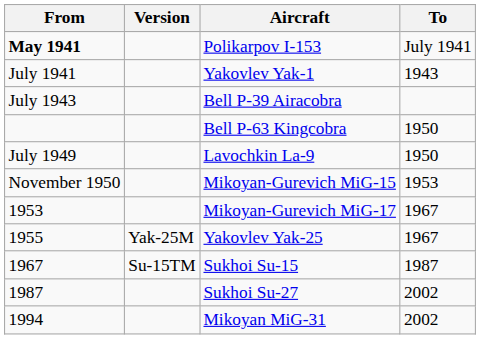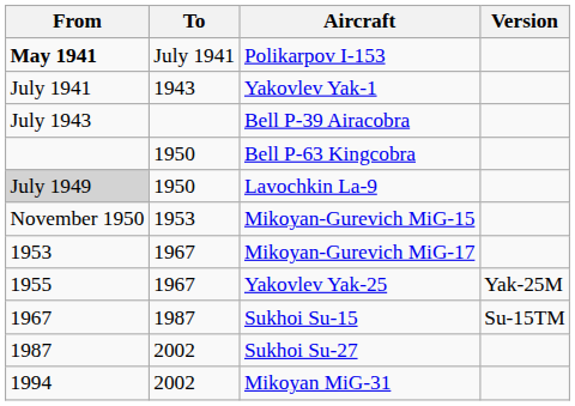 <table class="wikitable">
 <tr>
 <th>From</th>
+<th>To</th>
+<th>Aircraft</th>
 <th>Version</th>
-<th>Aircraft</th>
-<th>To</th>
 </tr>
 <tr>
 <td><strong>May 1941</strong></td>
+<td>July 1941</td>
+<td><a href='#'>Polikarpov I-153</a></td>
 <td></td>
-<td><a href='#'>Polikarpov I-153</a></td>
-<td>July 1941</td>
 </tr>
 <tr>
 <td>July 1941</td>
+<td>1943</td>
+<td><a href='#'>Yakovlev Yak-1</a></td>
 <td></td>
-<td><a href='#'>Yakovlev Yak-1</a></td>
-<td>1943</td>
 </tr>
 <tr>
 <td>July 1943</td>
 <td></td>
 <td><a href='#'>Bell P-39 Airacobra</a></td>
 <td></td>
 </tr>
 <tr>
 <td></td>
+<td>1950</td>
+<td><a href='#'>Bell P-63 Kingcobra</a></td>
 <td></td>
-<td><a href='#'>Bell P-63 Kingcobra</a></td>
-<td>1950</td>
 </tr>
 <tr>
-<td>July 1949</td>
+<td style="background: lightgrey;">July 1949</td>
+<td>1950</td>
+<td><a href='#'>Lavochkin La-9</a></td>
 <td></td>
-<td><a href='#'>Lavochkin La-9</a></td>
-<td>1950</td>
 </tr>
 <tr>
 <td>November 1950</td>
+<td>1953</td>
+<td><a href='#'>Mikoyan-Gurevich MiG-15</a></td>
 <td></td>
-<td><a href='#'>Mikoyan-Gurevich MiG-15</a></td>
-<td>1953</td>
 </tr>
 <tr>
 <td>1953</td>
+<td>1967</td>
+<td><a href='#'>Mikoyan-Gurevich MiG-17</a></td>
 <td></td>
-<td><a href='#'>Mikoyan-Gurevich MiG-17</a></td>
-<td>1967</td>
 </tr>
 <tr>
 <td>1955</td>
+<td>1967</td>
+<td><a href='#'>Yakovlev Yak-25</a></td>
 <td>Yak-25M</td>
-<td><a href='#'>Yakovlev Yak-25</a></td>
-<td>1967</td>
 </tr>
 <tr>
 <td>1967</td>
+<td>1987</td>
+<td><a href='#'>Sukhoi Su-15</a></td>
 <td>Su-15TM</td>
-<td><a href='#'>Sukhoi Su-15</a></td>
-<td>1987</td>
 </tr>
 <tr>
 <td>1987</td>
+<td>2002</td>
+<td><a href='#'>Sukhoi Su-27</a></td>
 <td></td>
-<td><a href='#'>Sukhoi Su-27</a></td>
-<td>2002</td>
 </tr>
 <tr>
 <td>1994</td>
+<td>2002</td>
+<td><a href='#'>Mikoyan MiG-31</a></td>
 <td></td>
-<td><a href='#'>Mikoyan MiG-31</a></td>
-<td>2002</td>
 </tr>
 </table>
